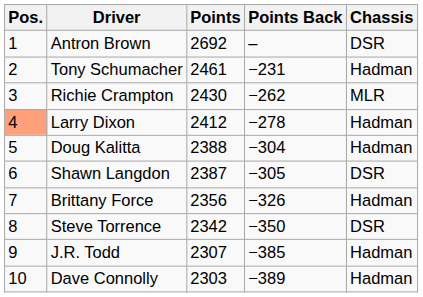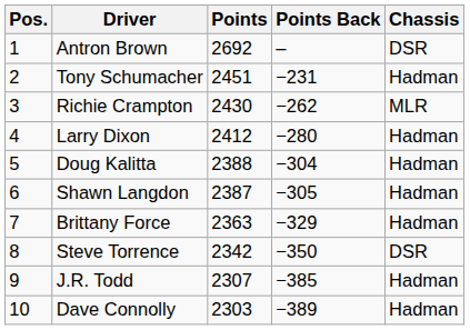 <table class="wikitable">
 <tr>
 <th>Pos.</th>
 <th>Driver</th>
 <th>Points</th>
 <th>Points Back</th>
 <th>Chassis</th>
 </tr>
 <tr>
 <td>1</td>
 <td>Antron Brown</td>
 <td>2692</td>
 <td>–</td>
 <td>DSR</td>
 </tr>
 <tr>
 <td>2</td>
 <td>Tony Schumacher</td>
-<td>2461</td>
+<td>2451</td>
 <td>−231</td>
 <td>Hadman</td>
 </tr>
 <tr>
 <td>3</td>
 <td>Richie Crampton</td>
 <td>2430</td>
 <td>−262</td>
 <td>MLR</td>
 </tr>
 <tr>
-<td style="background: lightsalmon;">4</td>
+<td>4</td>
 <td>Larry Dixon</td>
 <td>2412</td>
-<td>−278</td>
+<td>−280</td>
 <td>Hadman</td>
 </tr>
 <tr>
 <td>5</td>
 <td>Doug Kalitta</td>
 <td>2388</td>
 <td>−304</td>
 <td>Hadman</td>
 </tr>
 <tr>
 <td>6</td>
 <td>Shawn Langdon</td>
 <td>2387</td>
 <td>−305</td>
-<td>DSR</td>
+<td>Hadman</td>
 </tr>
 <tr>
 <td>7</td>
 <td>Brittany Force</td>
-<td>2356</td>
-<td>−326</td>
+<td>2363</td>
+<td>−329</td>
 <td>Hadman</td>
 </tr>
 <tr>
 <td>8</td>
 <td>Steve Torrence</td>
 <td>2342</td>
 <td>−350</td>
 <td>DSR</td>
 </tr>
 <tr>
 <td>9</td>
 <td>J.R. Todd</td>
 <td>2307</td>
 <td>−385</td>
 <td>Hadman</td>
 </tr>
 <tr>
 <td>10</td>
 <td>Dave Connolly</td>
 <td>2303</td>
 <td>−389</td>
 <td>Hadman</td>
 </tr>
 </table>
